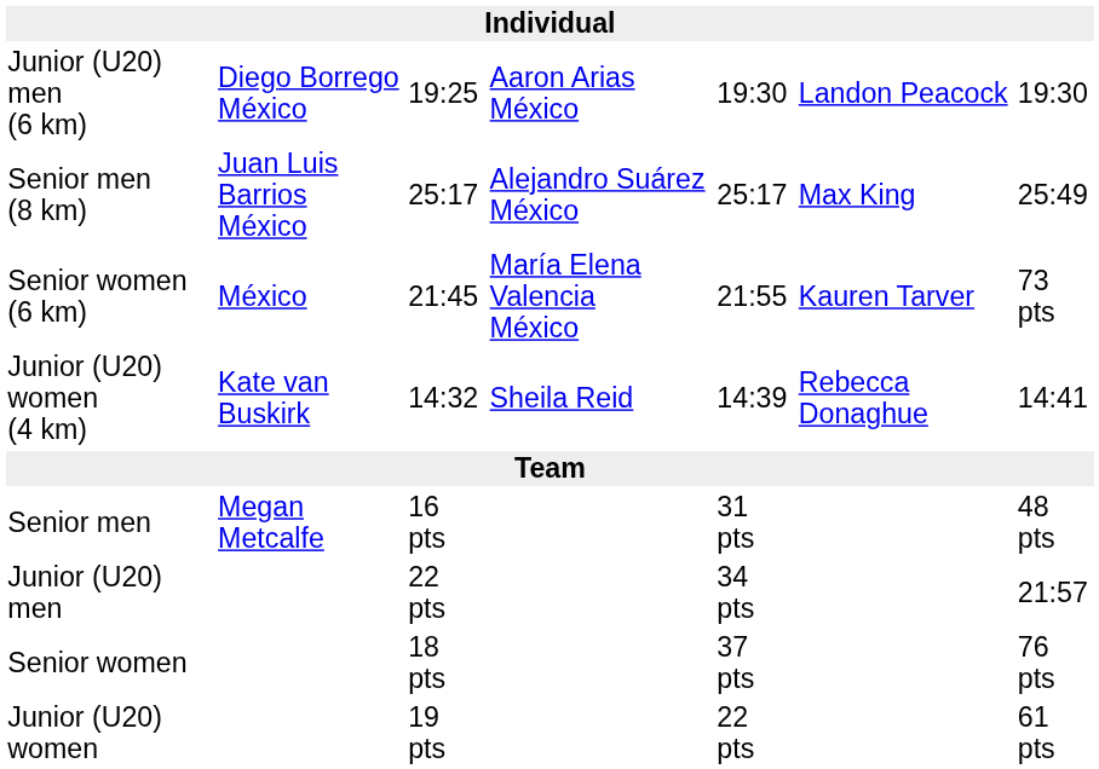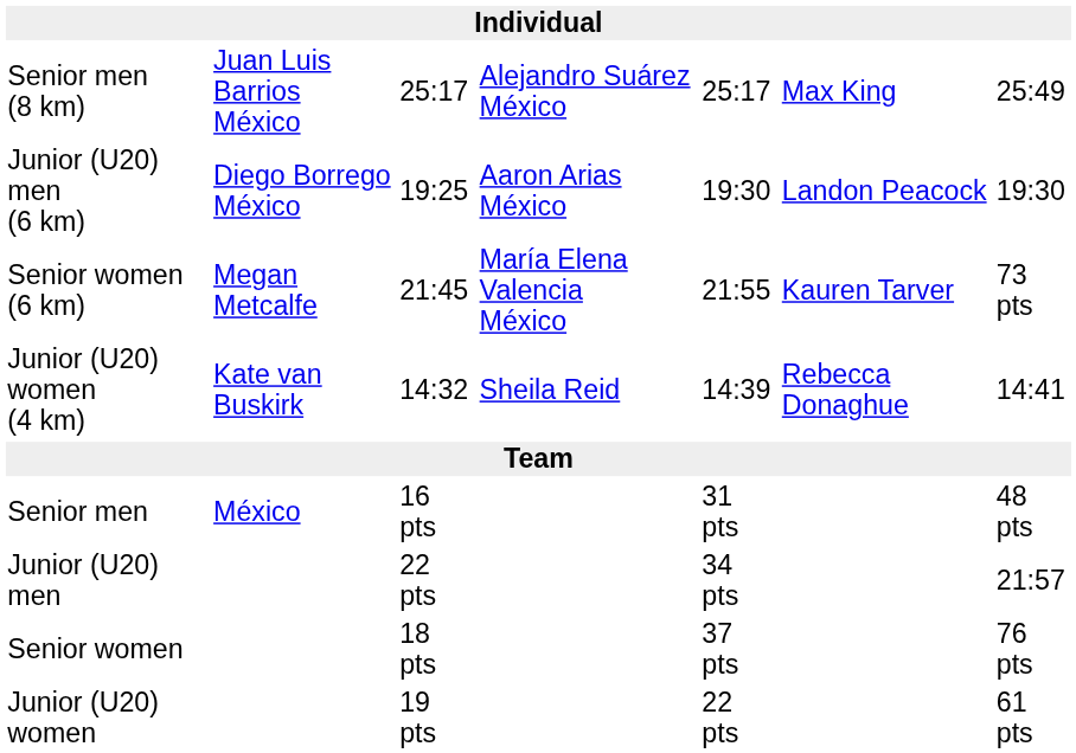 <table>
 <tr>
 <td colspan=7 bgcolor=#eeeeee style=text-align:center;><strong>Individual</strong></td>
+</tr>
+<tr>
+<td>Senior men<br>(8 km)</td>
+<td><a href='#'>Juan Luis Barrios</a><br> <a href='#'>México</a></td>
+<td>25:17</td>
+<td><a href='#'>Alejandro Suárez</a><br> <a href='#'>México</a></td>
+<td>25:17</td>
+<td><a href='#'>Max King</a><br></td>
+<td>25:49</td>
 </tr>
 <tr>
 <td>Junior (U20) men<br>(6 km)</td>
 <td><a href='#'>Diego Borrego</a><br> <a href='#'>México</a></td>
 <td>19:25</td>
 <td><a href='#'>Aaron Arias</a><br> <a href='#'>México</a></td>
 <td>19:30</td>
 <td><a href='#'>Landon Peacock</a><br></td>
 <td>19:30</td>
 </tr>
 <tr>
-<td>Senior men<br>(8 km)</td>
-<td><a href='#'>Juan Luis Barrios</a><br> <a href='#'>México</a></td>
-<td>25:17</td>
-<td><a href='#'>Alejandro Suárez</a><br> <a href='#'>México</a></td>
-<td>25:17</td>
-<td><a href='#'>Max King</a><br></td>
-<td>25:49</td>
-</tr>
-<tr>
 <td>Senior women<br>(6 km)</td>
-<td> <a href='#'>México</a></td>
+<td><a href='#'>Megan Metcalfe</a><br></td>
 <td>21:45</td>
 <td><a href='#'>María Elena Valencia</a><br> <a href='#'>México</a></td>
 <td>21:55</td>
 <td><a href='#'>Kauren Tarver</a><br></td>
 <td>73 pts</td>
 </tr>
 <tr>
 <td>Junior (U20) women<br>(4 km)</td>
 <td><a href='#'>Kate van Buskirk</a><br></td>
 <td>14:32</td>
 <td><a href='#'>Sheila Reid</a><br></td>
 <td>14:39</td>
 <td><a href='#'>Rebecca Donaghue</a><br></td>
 <td>14:41</td>
 </tr>
 <tr>
 <td colspan=7 bgcolor=#eeeeee style=text-align:center;><strong>Team</strong></td>
 </tr>
 <tr>
 <td>Senior men</td>
-<td><a href='#'>Megan Metcalfe</a><br></td>
+<td> <a href='#'>México</a></td>
 <td>16 pts</td>
 <td></td>
 <td>31 pts</td>
 <td></td>
 <td>48 pts</td>
 </tr>
 <tr>
 <td>Junior (U20) men</td>
 <td></td>
 <td>22 pts</td>
 <td></td>
 <td>34 pts</td>
 <td></td>
 <td>21:57</td>
 </tr>
 <tr>
 <td>Senior women</td>
 <td></td>
 <td>18 pts</td>
 <td></td>
 <td>37 pts</td>
 <td></td>
 <td>76 pts</td>
 </tr>
 <tr>
 <td>Junior (U20) women</td>
 <td></td>
 <td>19 pts</td>
 <td></td>
 <td>22 pts</td>
 <td></td>
 <td>61 pts</td>
 </tr>
 </table>
